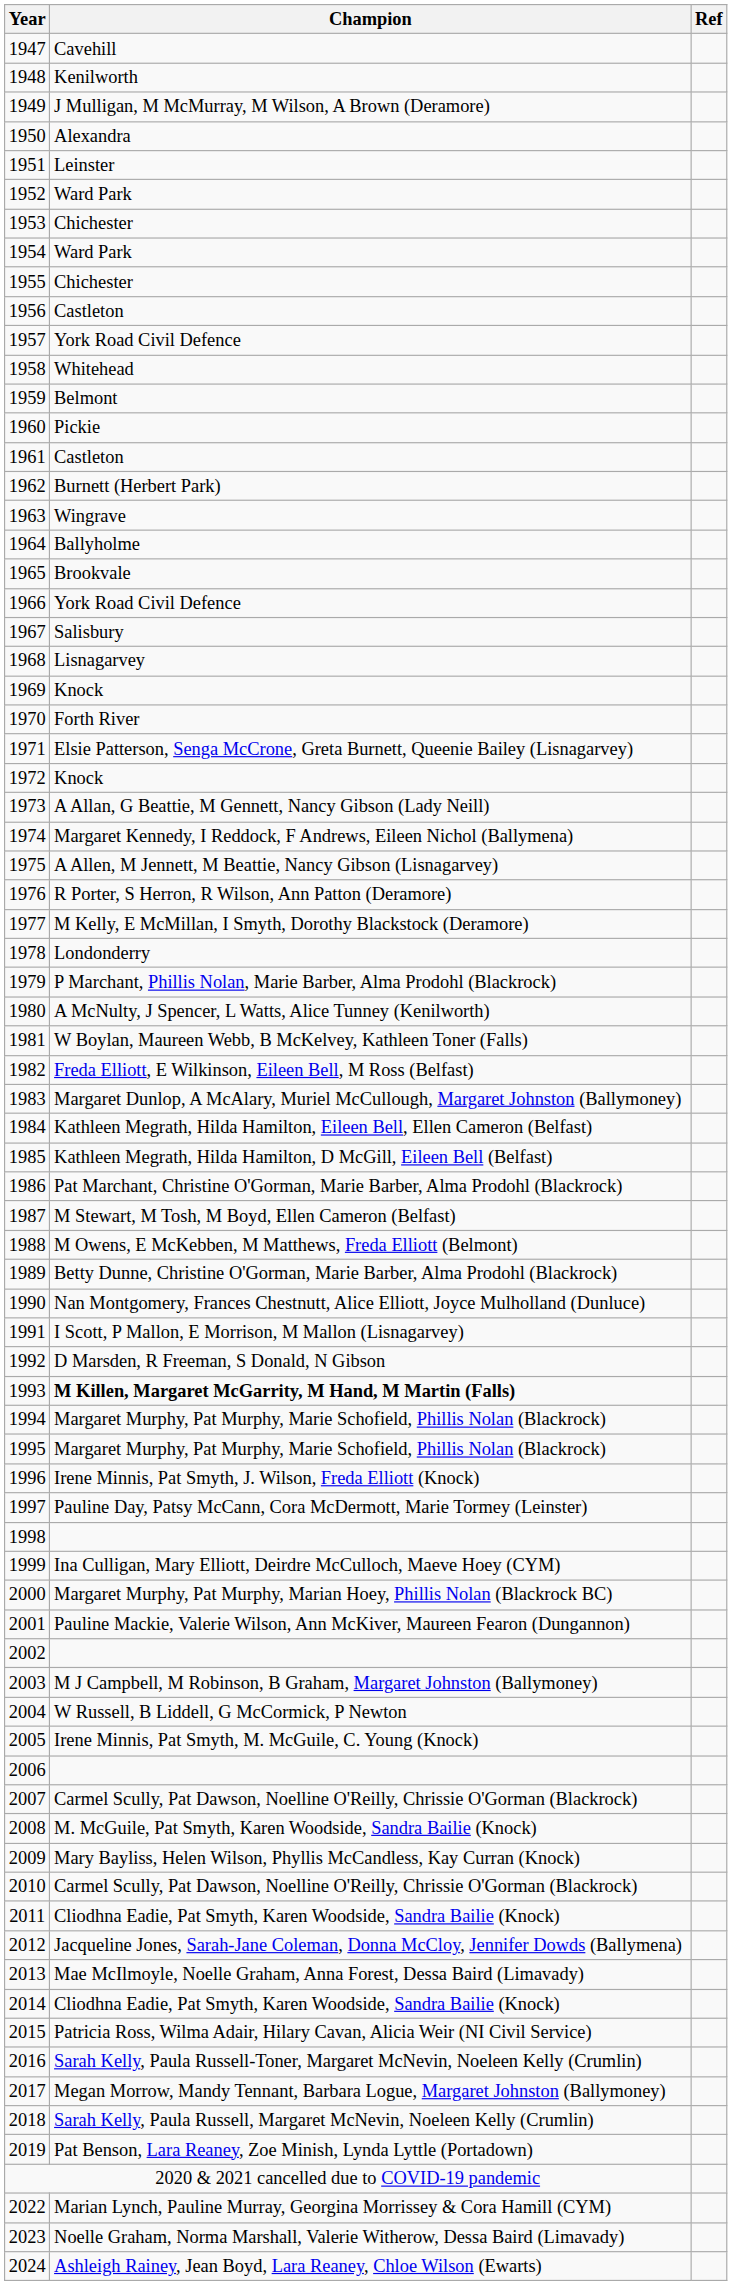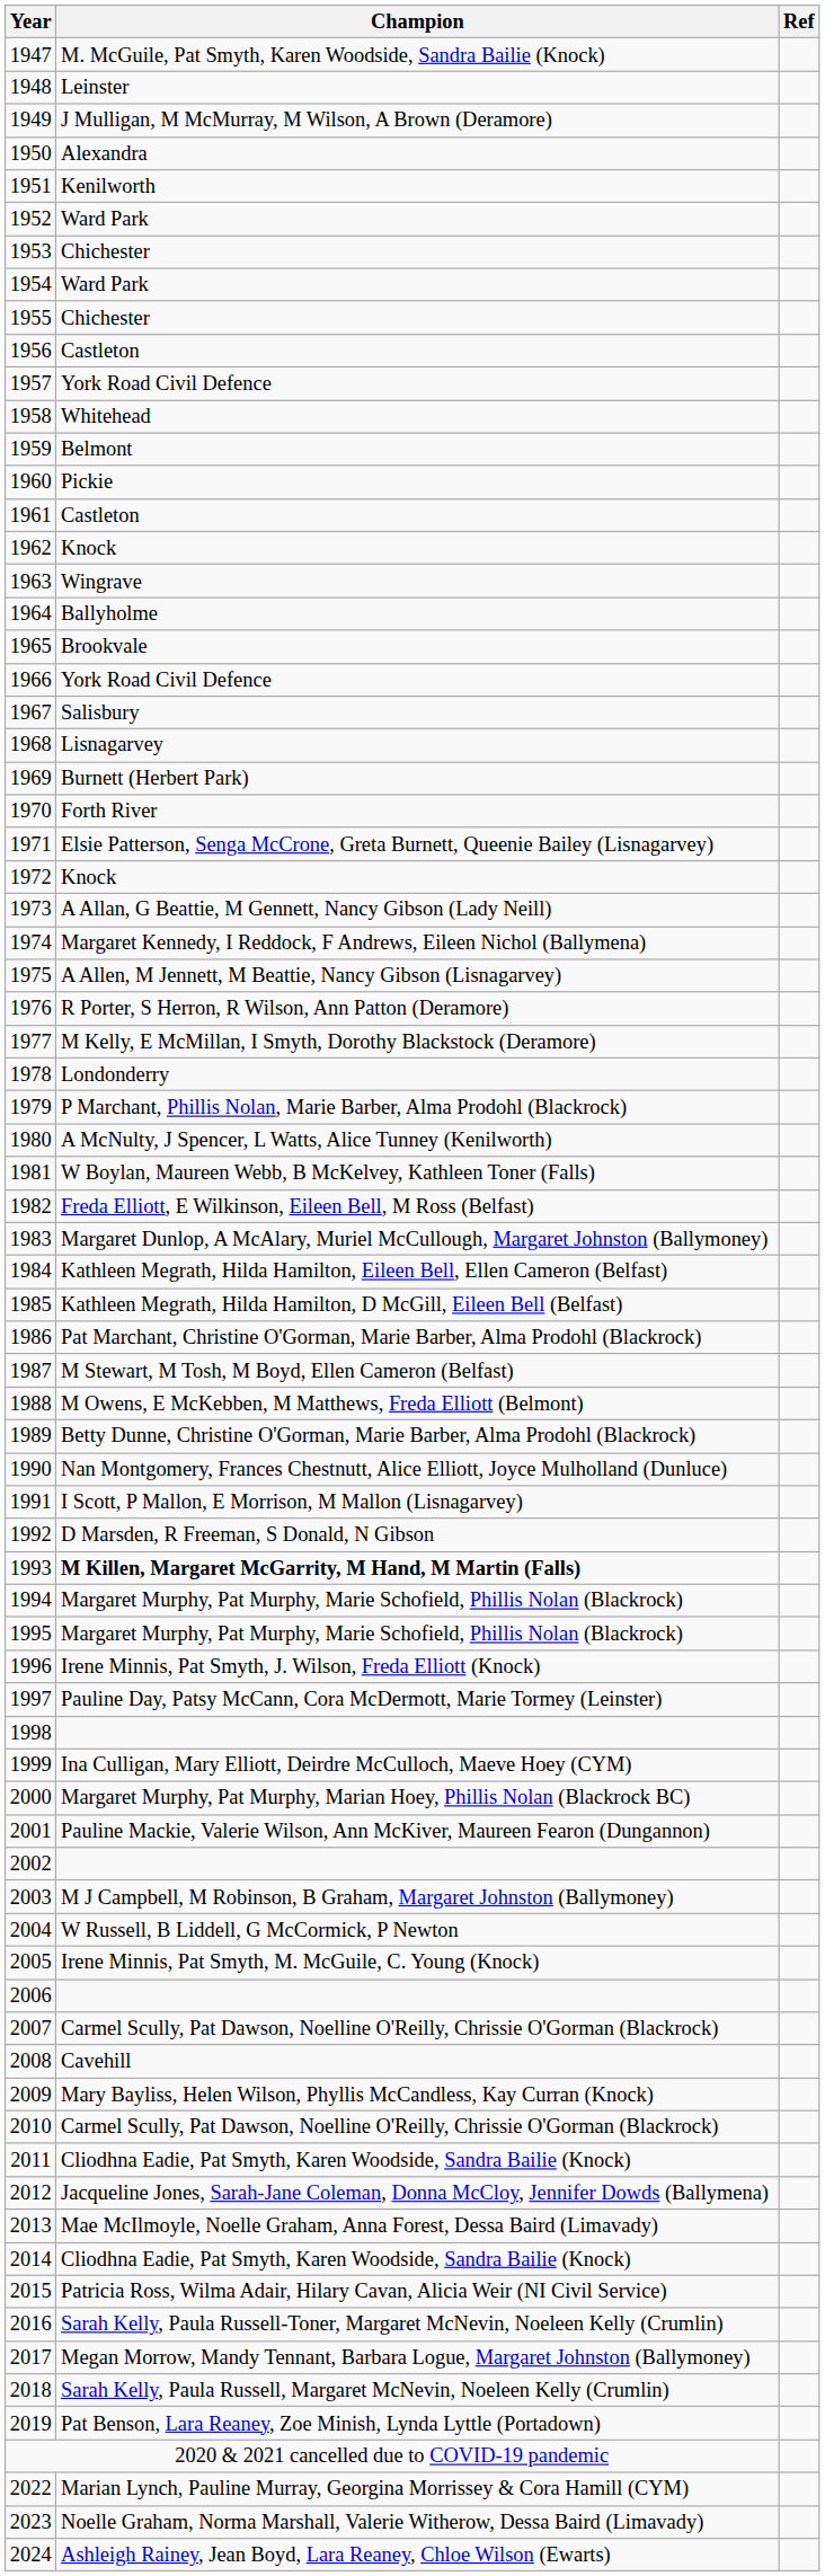 <table class="wikitable">
 <tr>
 <th width="30">Year</th>
 <th width="550">Champion</th>
 <th width="20">Ref</th>
 </tr>
 <tr>
 <td align=center>1947</td>
-<td>Cavehill</td>
+<td>M. McGuile, Pat Smyth, Karen Woodside, <a href='#'>Sandra Bailie</a> (Knock)</td>
 <td></td>
 </tr>
 <tr>
 <td align=center>1948</td>
-<td>Kenilworth</td>
+<td>Leinster</td>
 <td></td>
 </tr>
 <tr>
 <td align=center>1949</td>
 <td>J Mulligan, M McMurray, M Wilson, A Brown (Deramore)</td>
 <td></td>
 </tr>
 <tr>
 <td align=center>1950</td>
 <td>Alexandra</td>
 <td></td>
 </tr>
 <tr>
 <td align=center>1951</td>
-<td>Leinster</td>
+<td>Kenilworth</td>
 <td></td>
 </tr>
 <tr>
 <td align=center>1952</td>
 <td>Ward Park</td>
 <td></td>
 </tr>
 <tr>
 <td align=center>1953</td>
 <td>Chichester</td>
 <td></td>
 </tr>
 <tr>
 <td align=center>1954</td>
 <td>Ward Park</td>
 <td></td>
 </tr>
 <tr>
 <td align=center>1955</td>
 <td>Chichester</td>
 <td></td>
 </tr>
 <tr>
 <td align=center>1956</td>
 <td>Castleton</td>
 <td></td>
 </tr>
 <tr>
 <td align=center>1957</td>
 <td>York Road Civil Defence</td>
 <td></td>
 </tr>
 <tr>
 <td align=center>1958</td>
 <td>Whitehead</td>
 <td></td>
 </tr>
 <tr>
 <td align=center>1959</td>
 <td>Belmont</td>
 <td></td>
 </tr>
 <tr>
 <td align=center>1960</td>
 <td>Pickie</td>
 <td></td>
 </tr>
 <tr>
 <td align=center>1961</td>
 <td>Castleton</td>
 <td></td>
 </tr>
 <tr>
 <td align=center>1962</td>
-<td>Burnett (Herbert Park)</td>
+<td>Knock</td>
 <td></td>
 </tr>
 <tr>
 <td align=center>1963</td>
 <td>Wingrave</td>
 <td></td>
 </tr>
 <tr>
 <td align=center>1964</td>
 <td>Ballyholme</td>
 <td></td>
 </tr>
 <tr>
 <td align=center>1965</td>
 <td>Brookvale</td>
 <td></td>
 </tr>
 <tr>
 <td align=center>1966</td>
 <td>York Road Civil Defence</td>
 <td></td>
 </tr>
 <tr>
 <td align=center>1967</td>
 <td>Salisbury</td>
 <td></td>
 </tr>
 <tr>
 <td align=center>1968</td>
 <td>Lisnagarvey</td>
 <td></td>
 </tr>
 <tr>
 <td align=center>1969</td>
-<td>Knock</td>
+<td>Burnett (Herbert Park)</td>
 <td></td>
 </tr>
 <tr>
 <td align=center>1970</td>
 <td>Forth River</td>
 <td></td>
 </tr>
 <tr>
 <td align=center>1971</td>
 <td>Elsie Patterson, <a href='#'>Senga McCrone</a>, Greta Burnett, Queenie Bailey (Lisnagarvey)</td>
 <td></td>
 </tr>
 <tr>
 <td align=center>1972</td>
 <td>Knock</td>
 <td></td>
 </tr>
 <tr>
 <td align=center>1973</td>
 <td>A Allan, G Beattie, M Gennett, Nancy Gibson (Lady Neill)</td>
 <td></td>
 </tr>
 <tr>
 <td align=center>1974</td>
 <td>Margaret Kennedy, I Reddock, F Andrews, Eileen Nichol (Ballymena)</td>
 <td></td>
 </tr>
 <tr>
 <td align=center>1975</td>
 <td>A Allen, M Jennett, M Beattie, Nancy Gibson (Lisnagarvey)</td>
 <td></td>
 </tr>
 <tr>
 <td align=center>1976</td>
 <td>R Porter, S Herron, R Wilson, Ann Patton (Deramore)</td>
 <td></td>
 </tr>
 <tr>
 <td align=center>1977</td>
 <td>M Kelly, E McMillan, I Smyth, Dorothy Blackstock (Deramore)</td>
 <td></td>
 </tr>
 <tr>
 <td align=center>1978</td>
 <td>Londonderry</td>
 <td></td>
 </tr>
 <tr>
 <td align=center>1979</td>
 <td>P Marchant, <a href='#'>Phillis Nolan</a>, Marie Barber, Alma Prodohl (Blackrock)</td>
 <td></td>
 </tr>
 <tr>
 <td align=center>1980</td>
 <td>A McNulty, J Spencer, L Watts, Alice Tunney (Kenilworth)</td>
 <td></td>
 </tr>
 <tr>
 <td align=center>1981</td>
 <td>W Boylan, Maureen Webb, B McKelvey, Kathleen Toner (Falls)</td>
 <td></td>
 </tr>
 <tr>
 <td align=center>1982</td>
 <td><a href='#'>Freda Elliott</a>, E Wilkinson, <a href='#'>Eileen Bell</a>, M Ross (Belfast)</td>
 <td></td>
 </tr>
 <tr>
 <td align=center>1983</td>
 <td>Margaret Dunlop, A McAlary, Muriel McCullough, <a href='#'>Margaret Johnston</a> (Ballymoney)</td>
 <td></td>
 </tr>
 <tr>
 <td align=center>1984</td>
 <td>Kathleen Megrath, Hilda Hamilton, <a href='#'>Eileen Bell</a>, Ellen Cameron (Belfast)</td>
 <td></td>
 </tr>
 <tr>
 <td align=center>1985</td>
 <td>Kathleen Megrath, Hilda Hamilton, D McGill, <a href='#'>Eileen Bell</a> (Belfast)</td>
 <td></td>
 </tr>
 <tr>
 <td align=center>1986</td>
 <td>Pat Marchant, Christine O'Gorman, Marie Barber, Alma Prodohl (Blackrock)</td>
 <td></td>
 </tr>
 <tr>
 <td align=center>1987</td>
 <td>M Stewart, M Tosh, M Boyd, Ellen Cameron (Belfast)</td>
 <td></td>
 </tr>
 <tr>
 <td align=center>1988</td>
 <td>M Owens, E McKebben, M Matthews, <a href='#'>Freda Elliott</a> (Belmont)</td>
 <td></td>
 </tr>
 <tr>
 <td align=center>1989</td>
 <td>Betty Dunne, Christine O'Gorman, Marie Barber, Alma Prodohl (Blackrock)</td>
 <td></td>
 </tr>
 <tr>
 <td align=center>1990</td>
 <td>Nan Montgomery, Frances Chestnutt, Alice Elliott, Joyce Mulholland (Dunluce)</td>
 <td></td>
 </tr>
 <tr>
 <td align=center>1991</td>
 <td>I Scott, P Mallon, E Morrison, M Mallon (Lisnagarvey)</td>
 <td></td>
 </tr>
 <tr>
 <td align=center>1992</td>
 <td>D Marsden, R Freeman, S Donald, N Gibson</td>
 <td></td>
 </tr>
 <tr>
 <td align=center>1993</td>
 <td><strong>M Killen, Margaret McGarrity, M Hand, M Martin (Falls)</strong></td>
 <td></td>
 </tr>
 <tr>
 <td align=center>1994</td>
 <td>Margaret Murphy, Pat Murphy, Marie Schofield, <a href='#'>Phillis Nolan</a> (Blackrock)</td>
 <td></td>
 </tr>
 <tr>
 <td align=center>1995</td>
 <td>Margaret Murphy, Pat Murphy, Marie Schofield, <a href='#'>Phillis Nolan</a> (Blackrock)</td>
 <td></td>
 </tr>
 <tr>
 <td align=center>1996</td>
 <td>Irene Minnis, Pat Smyth, J. Wilson, <a href='#'>Freda Elliott</a> (Knock)</td>
 <td></td>
 </tr>
 <tr>
 <td align=center>1997</td>
 <td>Pauline Day, Patsy McCann, Cora McDermott, Marie Tormey (Leinster)</td>
 <td></td>
 </tr>
 <tr>
 <td align=center>1998</td>
 <td></td>
 <td></td>
 </tr>
 <tr>
 <td align=center>1999</td>
 <td>Ina Culligan, Mary Elliott, Deirdre McCulloch, Maeve Hoey (CYM)</td>
 <td></td>
 </tr>
 <tr>
 <td align=center>2000</td>
 <td>Margaret Murphy, Pat Murphy, Marian Hoey, <a href='#'>Phillis Nolan</a> (Blackrock BC)</td>
 <td></td>
 </tr>
 <tr>
 <td align=center>2001</td>
 <td>Pauline Mackie, Valerie Wilson, Ann McKiver, Maureen Fearon (Dungannon)</td>
 <td></td>
 </tr>
 <tr>
 <td align=center>2002</td>
 <td></td>
 <td></td>
 </tr>
 <tr>
 <td align=center>2003</td>
 <td>M J Campbell, M Robinson, B Graham, <a href='#'>Margaret Johnston</a> (Ballymoney)</td>
 <td></td>
 </tr>
 <tr>
 <td align=center>2004</td>
 <td>W Russell, B Liddell, G McCormick, P Newton</td>
 <td></td>
 </tr>
 <tr>
 <td align=center>2005</td>
 <td>Irene Minnis, Pat Smyth, M. McGuile, C. Young (Knock)</td>
 <td></td>
 </tr>
 <tr>
 <td align=center>2006</td>
 <td></td>
 <td></td>
 </tr>
 <tr>
 <td align=center>2007</td>
 <td>Carmel Scully, Pat Dawson, Noelline O'Reilly, Chrissie O'Gorman (Blackrock)</td>
 <td></td>
 </tr>
 <tr>
 <td align=center>2008</td>
-<td>M. McGuile, Pat Smyth, Karen Woodside, <a href='#'>Sandra Bailie</a> (Knock)</td>
+<td>Cavehill</td>
 <td></td>
 </tr>
 <tr>
 <td align=center>2009</td>
 <td>Mary Bayliss, Helen Wilson, Phyllis McCandless, Kay Curran (Knock)</td>
 <td></td>
 </tr>
 <tr>
 <td align=center>2010</td>
 <td>Carmel Scully, Pat Dawson, Noelline O'Reilly, Chrissie O'Gorman (Blackrock)</td>
 <td></td>
 </tr>
 <tr>
 <td align=center>2011</td>
 <td>Cliodhna Eadie, Pat Smyth, Karen Woodside, <a href='#'>Sandra Bailie</a> (Knock)</td>
 <td></td>
 </tr>
 <tr>
 <td align=center>2012</td>
 <td>Jacqueline Jones, <a href='#'>Sarah-Jane Coleman</a>, <a href='#'>Donna McCloy</a>, <a href='#'>Jennifer Dowds</a> (Ballymena)</td>
 <td></td>
 </tr>
 <tr>
 <td align=center>2013</td>
 <td>Mae McIlmoyle, Noelle Graham, Anna Forest, Dessa Baird (Limavady)</td>
 <td></td>
 </tr>
 <tr>
 <td align=center>2014</td>
 <td>Cliodhna Eadie, Pat Smyth, Karen Woodside, <a href='#'>Sandra Bailie</a> (Knock)</td>
 <td></td>
 </tr>
 <tr>
 <td align=center>2015</td>
 <td>Patricia Ross, Wilma Adair, Hilary Cavan, Alicia Weir (NI Civil Service)</td>
 <td></td>
 </tr>
 <tr>
 <td align=center>2016</td>
 <td><a href='#'>Sarah Kelly</a>, Paula Russell-Toner, Margaret McNevin, Noeleen Kelly (Crumlin)</td>
 <td></td>
 </tr>
 <tr>
 <td align=center>2017</td>
 <td>Megan Morrow, Mandy Tennant, Barbara Logue, <a href='#'>Margaret Johnston</a> (Ballymoney)</td>
 <td></td>
 </tr>
 <tr>
 <td align=center>2018</td>
 <td><a href='#'>Sarah Kelly</a>, Paula Russell, Margaret McNevin, Noeleen Kelly (Crumlin)</td>
 <td></td>
 </tr>
 <tr>
 <td align=center>2019</td>
 <td>Pat Benson, <a href='#'>Lara Reaney</a>, Zoe Minish, Lynda Lyttle (Portadown)</td>
 <td></td>
 </tr>
 <tr align=center>
 <td colspan=2>2020 & 2021 cancelled due to  <a href='#'>COVID-19 pandemic</a></td>
 </tr>
 <tr>
 <td align=center>2022</td>
 <td>Marian Lynch, Pauline Murray, Georgina Morrissey & Cora Hamill (CYM)</td>
 <td></td>
 </tr>
 <tr>
 <td align=center>2023</td>
 <td>Noelle Graham, Norma Marshall, Valerie Witherow, Dessa Baird (Limavady)</td>
 <td></td>
 </tr>
 <tr>
 <td>2024</td>
 <td><a href='#'>Ashleigh Rainey</a>, Jean Boyd, <a href='#'>Lara Reaney</a>, <a href='#'>Chloe Wilson</a> (Ewarts)</td>
 <td></td>
 </tr>
 </table>
